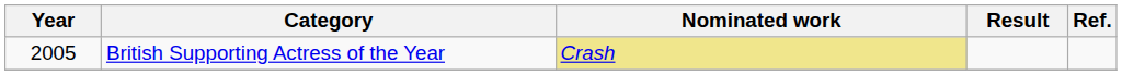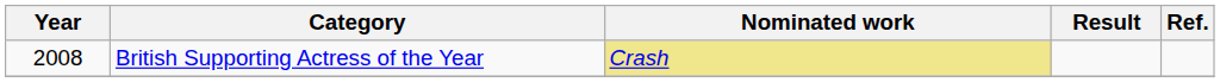 <table class=wikitable>
 <tr>
 <th scope="col" style="width:5em;">Year</th>
 <th scope="col" style="width:28em;">Category</th>
 <th scope="col" style="width:25em;">Nominated work</th>
 <th scope="col" style="width:5em;">Result</th>
 <th>Ref.</th>
 </tr>
 <tr>
-<td style="text-align:center;">2005</td>
+<td style="text-align:center;">2008</td>
 <td><a href='#'>British Supporting Actress of the Year</a></td>
 <td style="background: khaki;"><em><a href='#'>Crash</a></em></td>
 <td></td>
 <td></td>
 </tr>
 <tr>
 </tr>
 </table>
